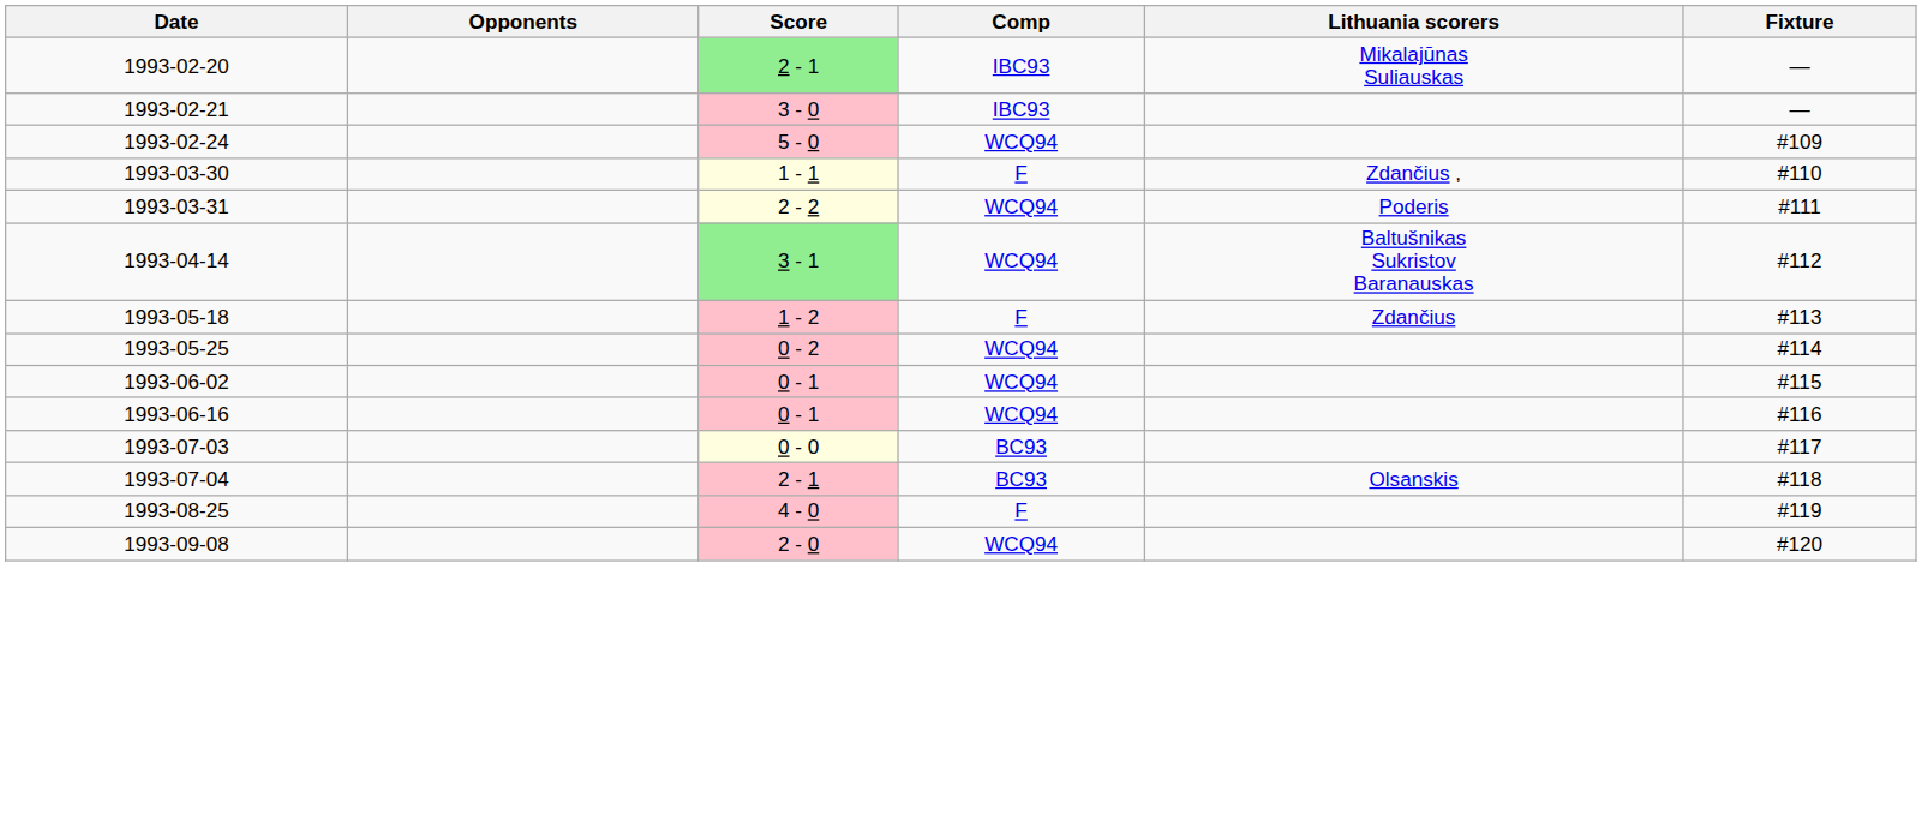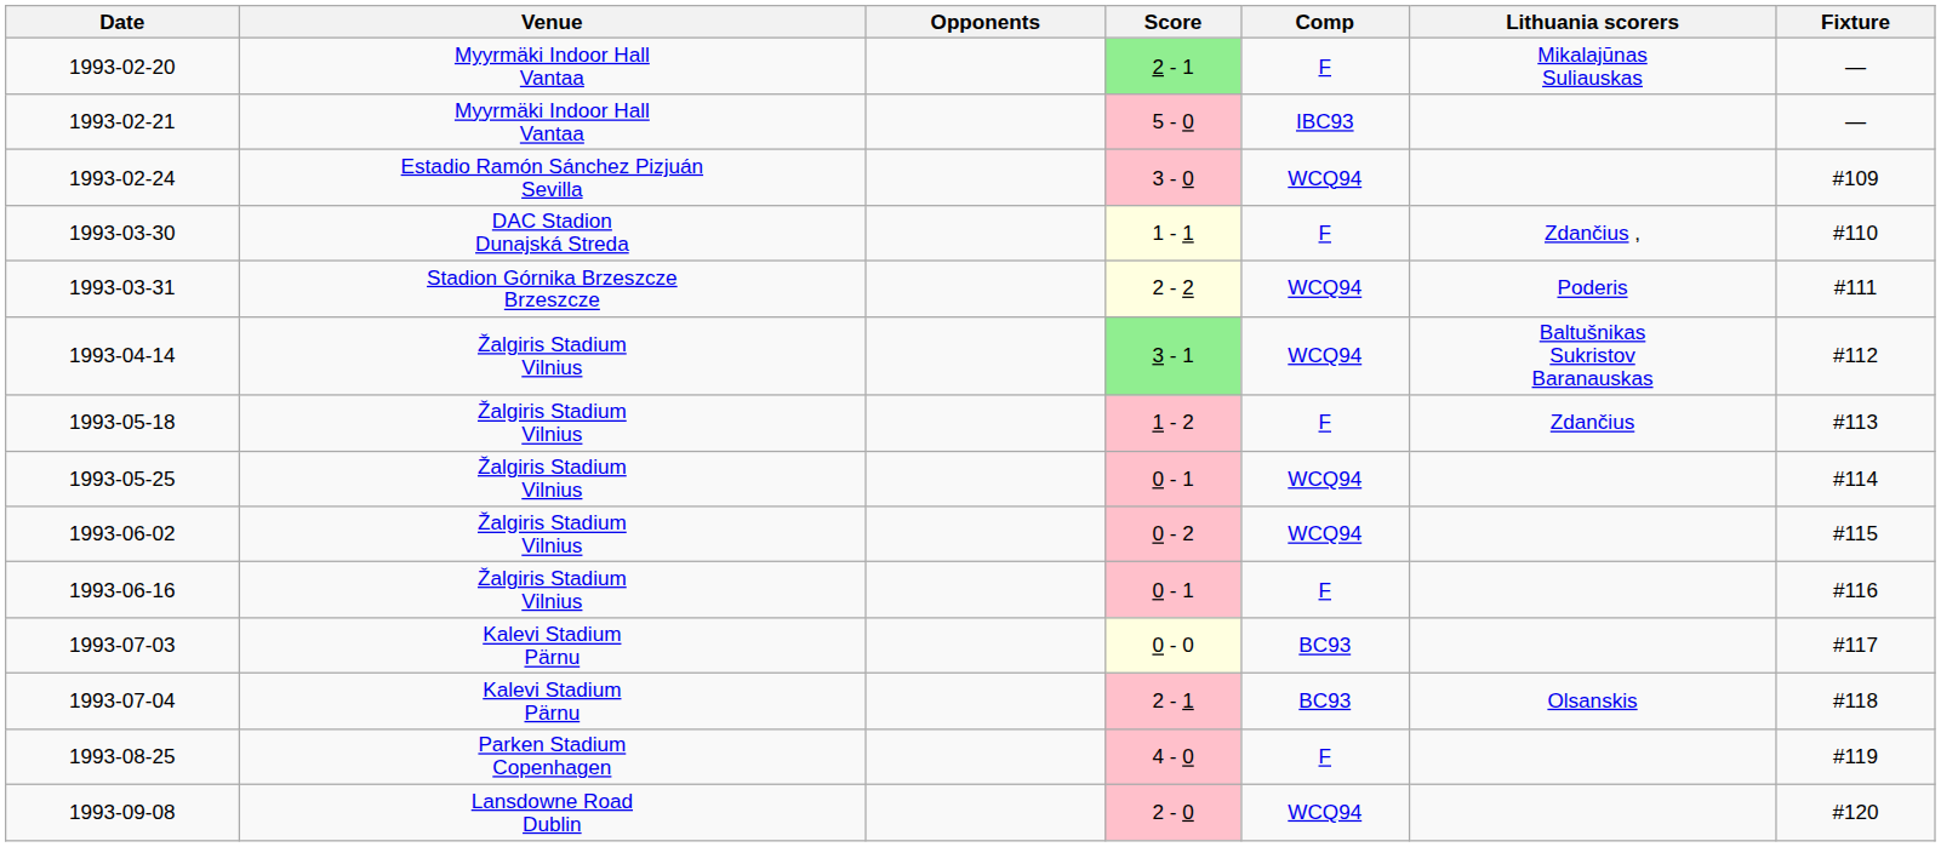 <table class="wikitable" style="font-size:85%; text-align:center;" width="100%">
 <tr>
 <th>Date</th>
+<th>Venue</th>
 <th>Opponents</th>
 <th>Score</th>
 <th>Comp</th>
 <th>Lithuania scorers</th>
 <th>Fixture</th>
 </tr>
 <tr>
 <td>1993-02-20</td>
+<td><a href='#'>Myyrmäki Indoor Hall</a><br> <a href='#'>Vantaa</a></td>
 <td></td>
 <td bgcolor="lightgreen"><u>2</u> - 1</td>
-<td><a href='#'>IBC93</a></td>
+<td><a href='#'>F</a></td>
 <td><a href='#'>Mikalajūnas</a>  <br> <a href='#'>Suliauskas</a> </td>
 <td>—</td>
 </tr>
 <tr>
 <td>1993-02-21</td>
+<td><a href='#'>Myyrmäki Indoor Hall</a><br> <a href='#'>Vantaa</a></td>
 <td></td>
-<td bgcolor="pink">3 - <u>0</u></td>
+<td bgcolor="pink">5 - <u>0</u></td>
 <td><a href='#'>IBC93</a></td>
 <td></td>
 <td>—</td>
 </tr>
 <tr>
 <td>1993-02-24</td>
+<td><a href='#'>Estadio Ramón Sánchez Pizjuán</a><br> <a href='#'>Sevilla</a></td>
 <td></td>
-<td bgcolor="pink">5 - <u>0</u></td>
+<td bgcolor="pink">3 - <u>0</u></td>
 <td><a href='#'>WCQ94</a></td>
 <td></td>
 <td>#109</td>
 </tr>
 <tr>
 <td>1993-03-30</td>
+<td><a href='#'>DAC Stadion</a><br> <a href='#'>Dunajská Streda</a></td>
 <td></td>
 <td bgcolor="lightyellow">1 - <u>1</u></td>
 <td><a href='#'>F</a></td>
 <td><a href='#'>Zdančius</a> , </td>
 <td>#110</td>
 </tr>
 <tr>
 <td>1993-03-31</td>
+<td><a href='#'>Stadion Górnika Brzeszcze</a><br> <a href='#'>Brzeszcze</a></td>
 <td></td>
 <td bgcolor="lightyellow">2 - <u>2</u></td>
 <td><a href='#'>WCQ94</a></td>
 <td><a href='#'>Poderis</a> </td>
 <td>#111</td>
 </tr>
 <tr>
 <td>1993-04-14</td>
+<td><a href='#'>Žalgiris Stadium</a><br> <a href='#'>Vilnius</a></td>
 <td></td>
 <td bgcolor="lightgreen"><u>3</u> - 1</td>
 <td><a href='#'>WCQ94</a></td>
 <td><a href='#'>Baltušnikas</a>  <br><a href='#'>Sukristov</a>  <br><a href='#'>Baranauskas</a> </td>
 <td>#112</td>
 </tr>
 <tr>
 <td>1993-05-18</td>
+<td><a href='#'>Žalgiris Stadium</a><br> <a href='#'>Vilnius</a></td>
 <td></td>
 <td bgcolor="pink"><u>1</u> - 2</td>
 <td><a href='#'>F</a></td>
 <td><a href='#'>Zdančius</a> </td>
 <td>#113</td>
 </tr>
 <tr>
 <td>1993-05-25</td>
+<td><a href='#'>Žalgiris Stadium</a><br> <a href='#'>Vilnius</a></td>
 <td></td>
-<td bgcolor="pink"><u>0</u> - 2</td>
+<td bgcolor="pink"><u>0</u> - 1</td>
 <td><a href='#'>WCQ94</a></td>
 <td></td>
 <td>#114</td>
 </tr>
 <tr>
 <td>1993-06-02</td>
+<td><a href='#'>Žalgiris Stadium</a><br> <a href='#'>Vilnius</a></td>
 <td></td>
-<td bgcolor="pink"><u>0</u> - 1</td>
+<td bgcolor="pink"><u>0</u> - 2</td>
 <td><a href='#'>WCQ94</a></td>
 <td></td>
 <td>#115</td>
 </tr>
 <tr>
 <td>1993-06-16</td>
+<td><a href='#'>Žalgiris Stadium</a><br> <a href='#'>Vilnius</a></td>
 <td></td>
 <td bgcolor="pink"><u>0</u> - 1</td>
-<td><a href='#'>WCQ94</a></td>
+<td><a href='#'>F</a></td>
 <td></td>
 <td>#116</td>
 </tr>
 <tr>
 <td>1993-07-03</td>
+<td><a href='#'>Kalevi Stadium</a><br> <a href='#'>Pärnu</a></td>
 <td></td>
 <td bgcolor="lightyellow"><u>0</u> - 0</td>
 <td><a href='#'>BC93</a></td>
 <td></td>
 <td>#117</td>
 </tr>
 <tr>
 <td>1993-07-04</td>
+<td><a href='#'>Kalevi Stadium</a><br> <a href='#'>Pärnu</a></td>
 <td></td>
 <td bgcolor="pink">2 - <u>1</u> </td>
 <td><a href='#'>BC93</a></td>
 <td><a href='#'>Olsanskis</a> </td>
 <td>#118</td>
 </tr>
 <tr>
 <td>1993-08-25</td>
+<td><a href='#'>Parken Stadium</a><br> <a href='#'>Copenhagen</a></td>
 <td></td>
 <td bgcolor="pink">4 - <u>0</u></td>
 <td><a href='#'>F</a></td>
 <td></td>
 <td>#119</td>
 </tr>
 <tr>
 <td>1993-09-08</td>
+<td><a href='#'>Lansdowne Road</a><br> <a href='#'>Dublin</a></td>
 <td></td>
 <td bgcolor="pink">2 - <u>0</u></td>
 <td><a href='#'>WCQ94</a></td>
 <td></td>
 <td>#120</td>
 </tr>
 </table>
